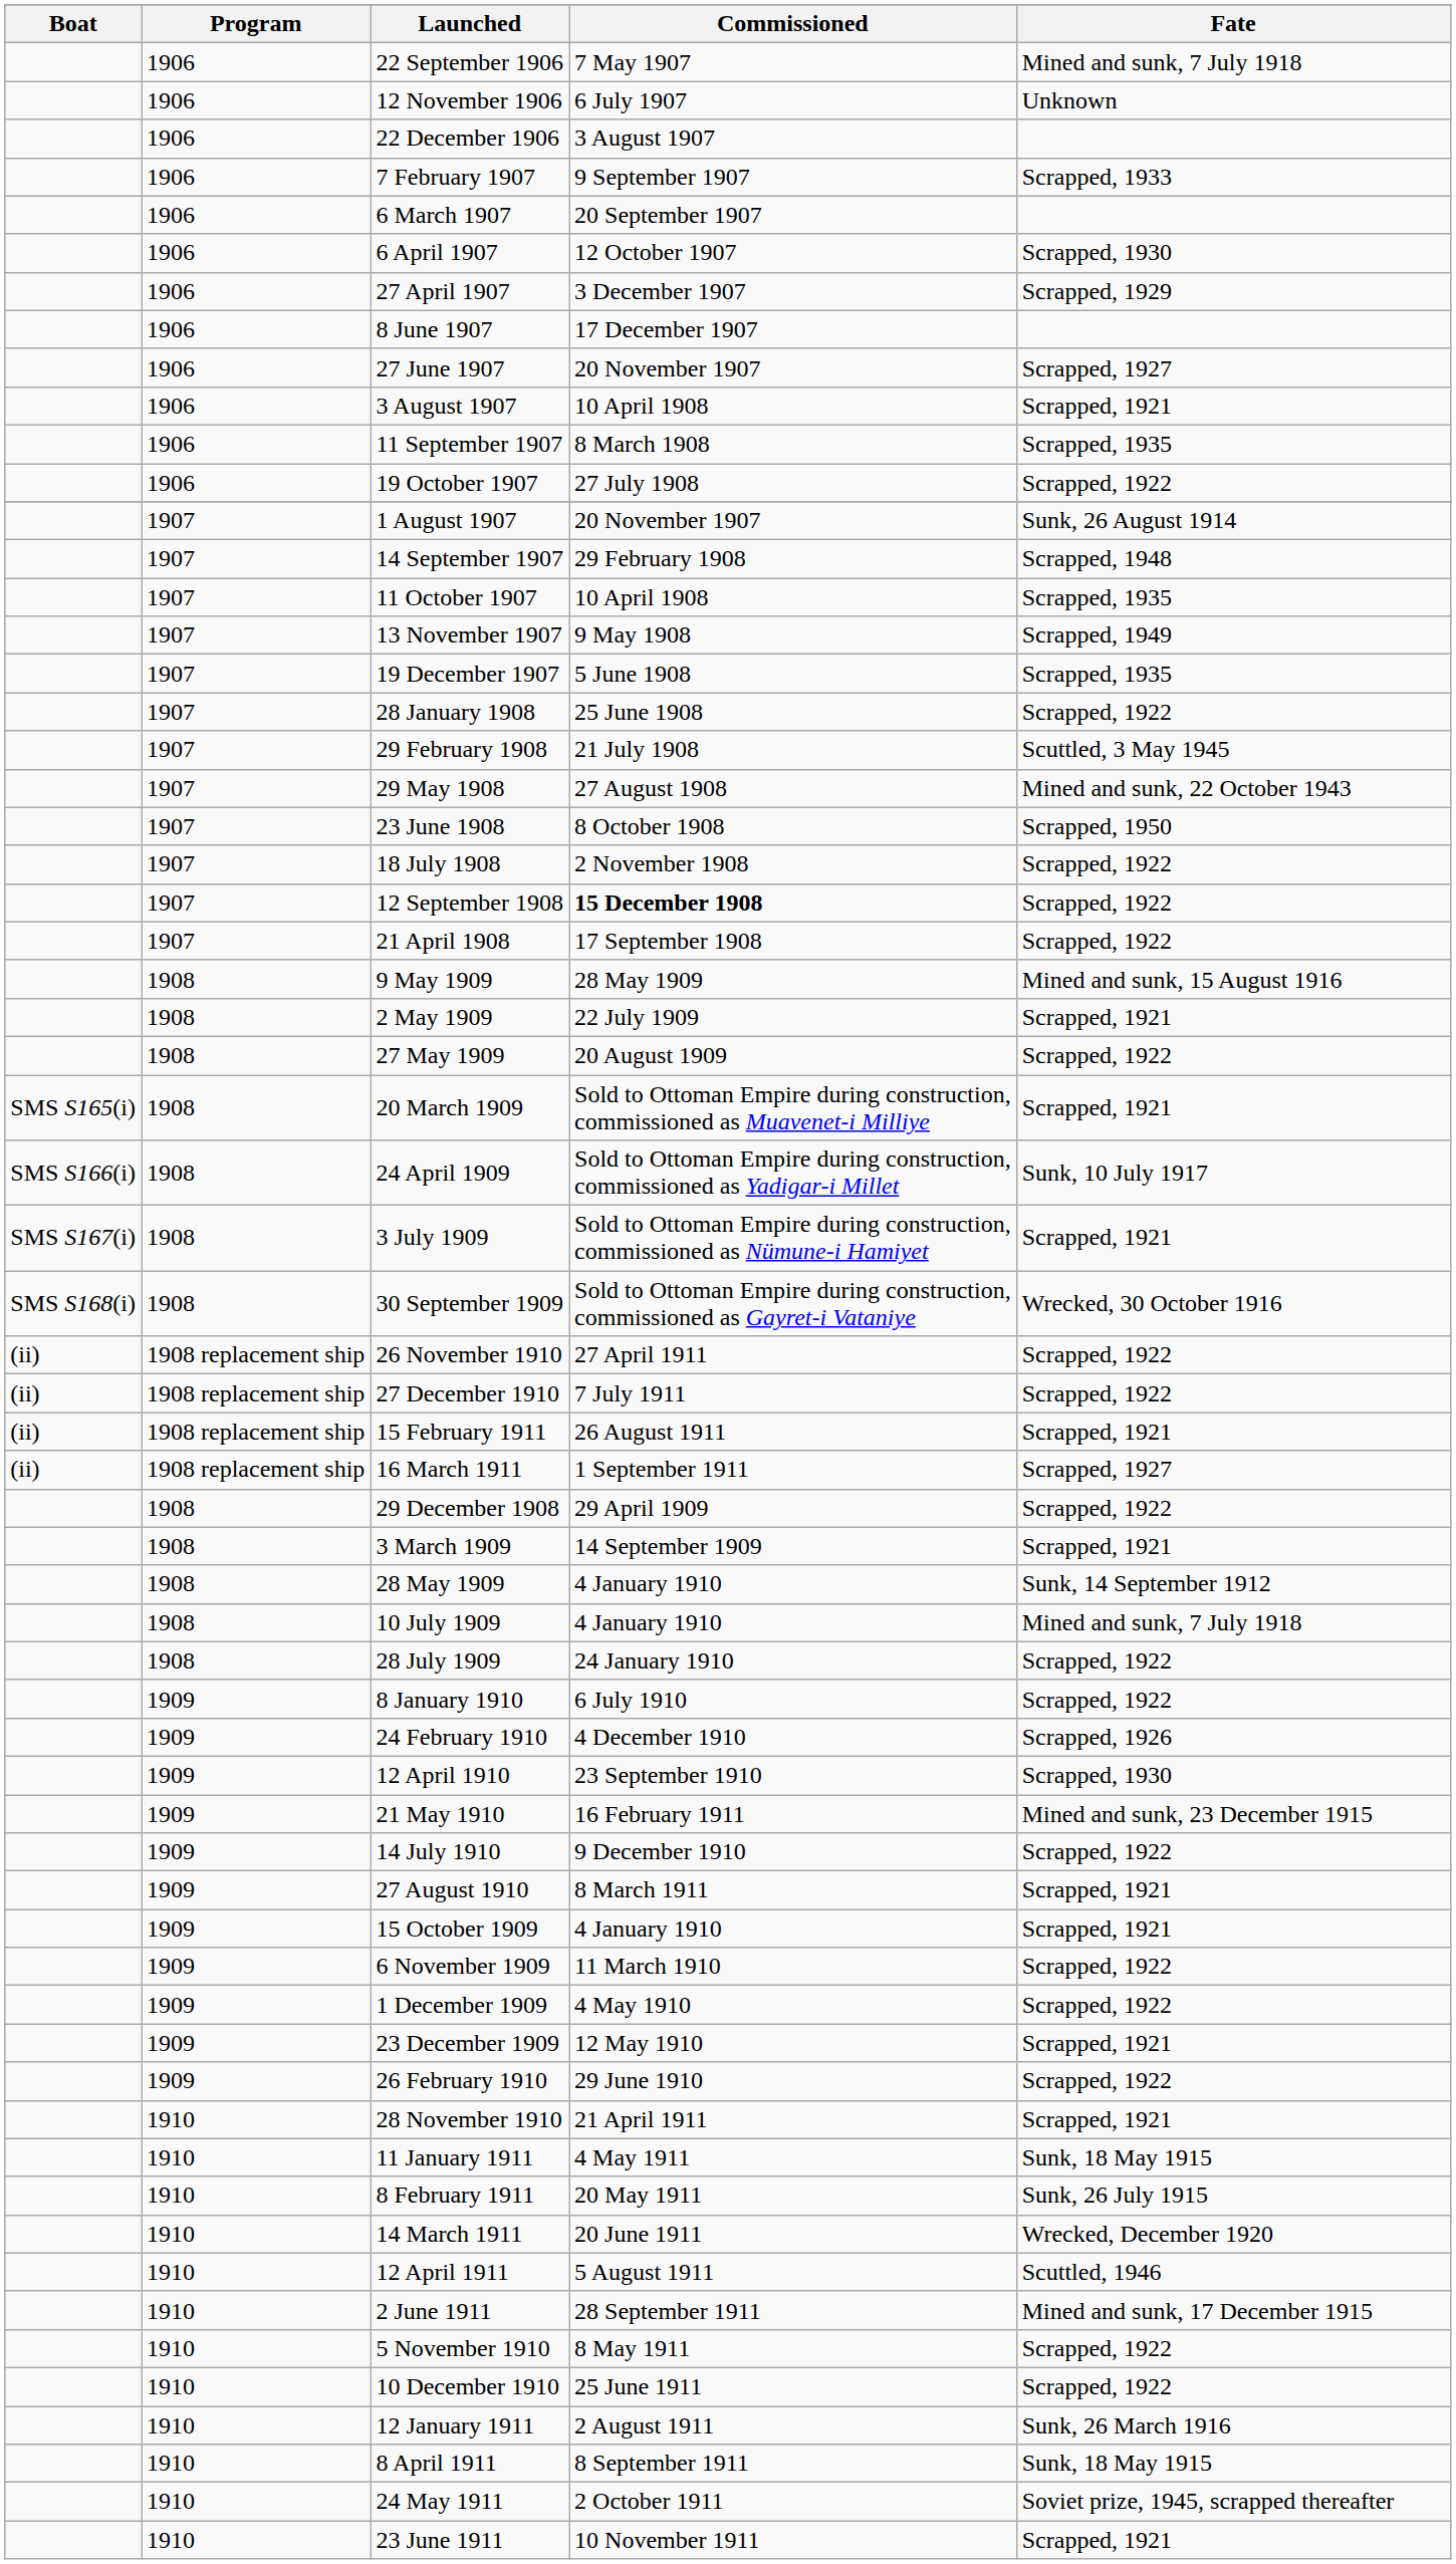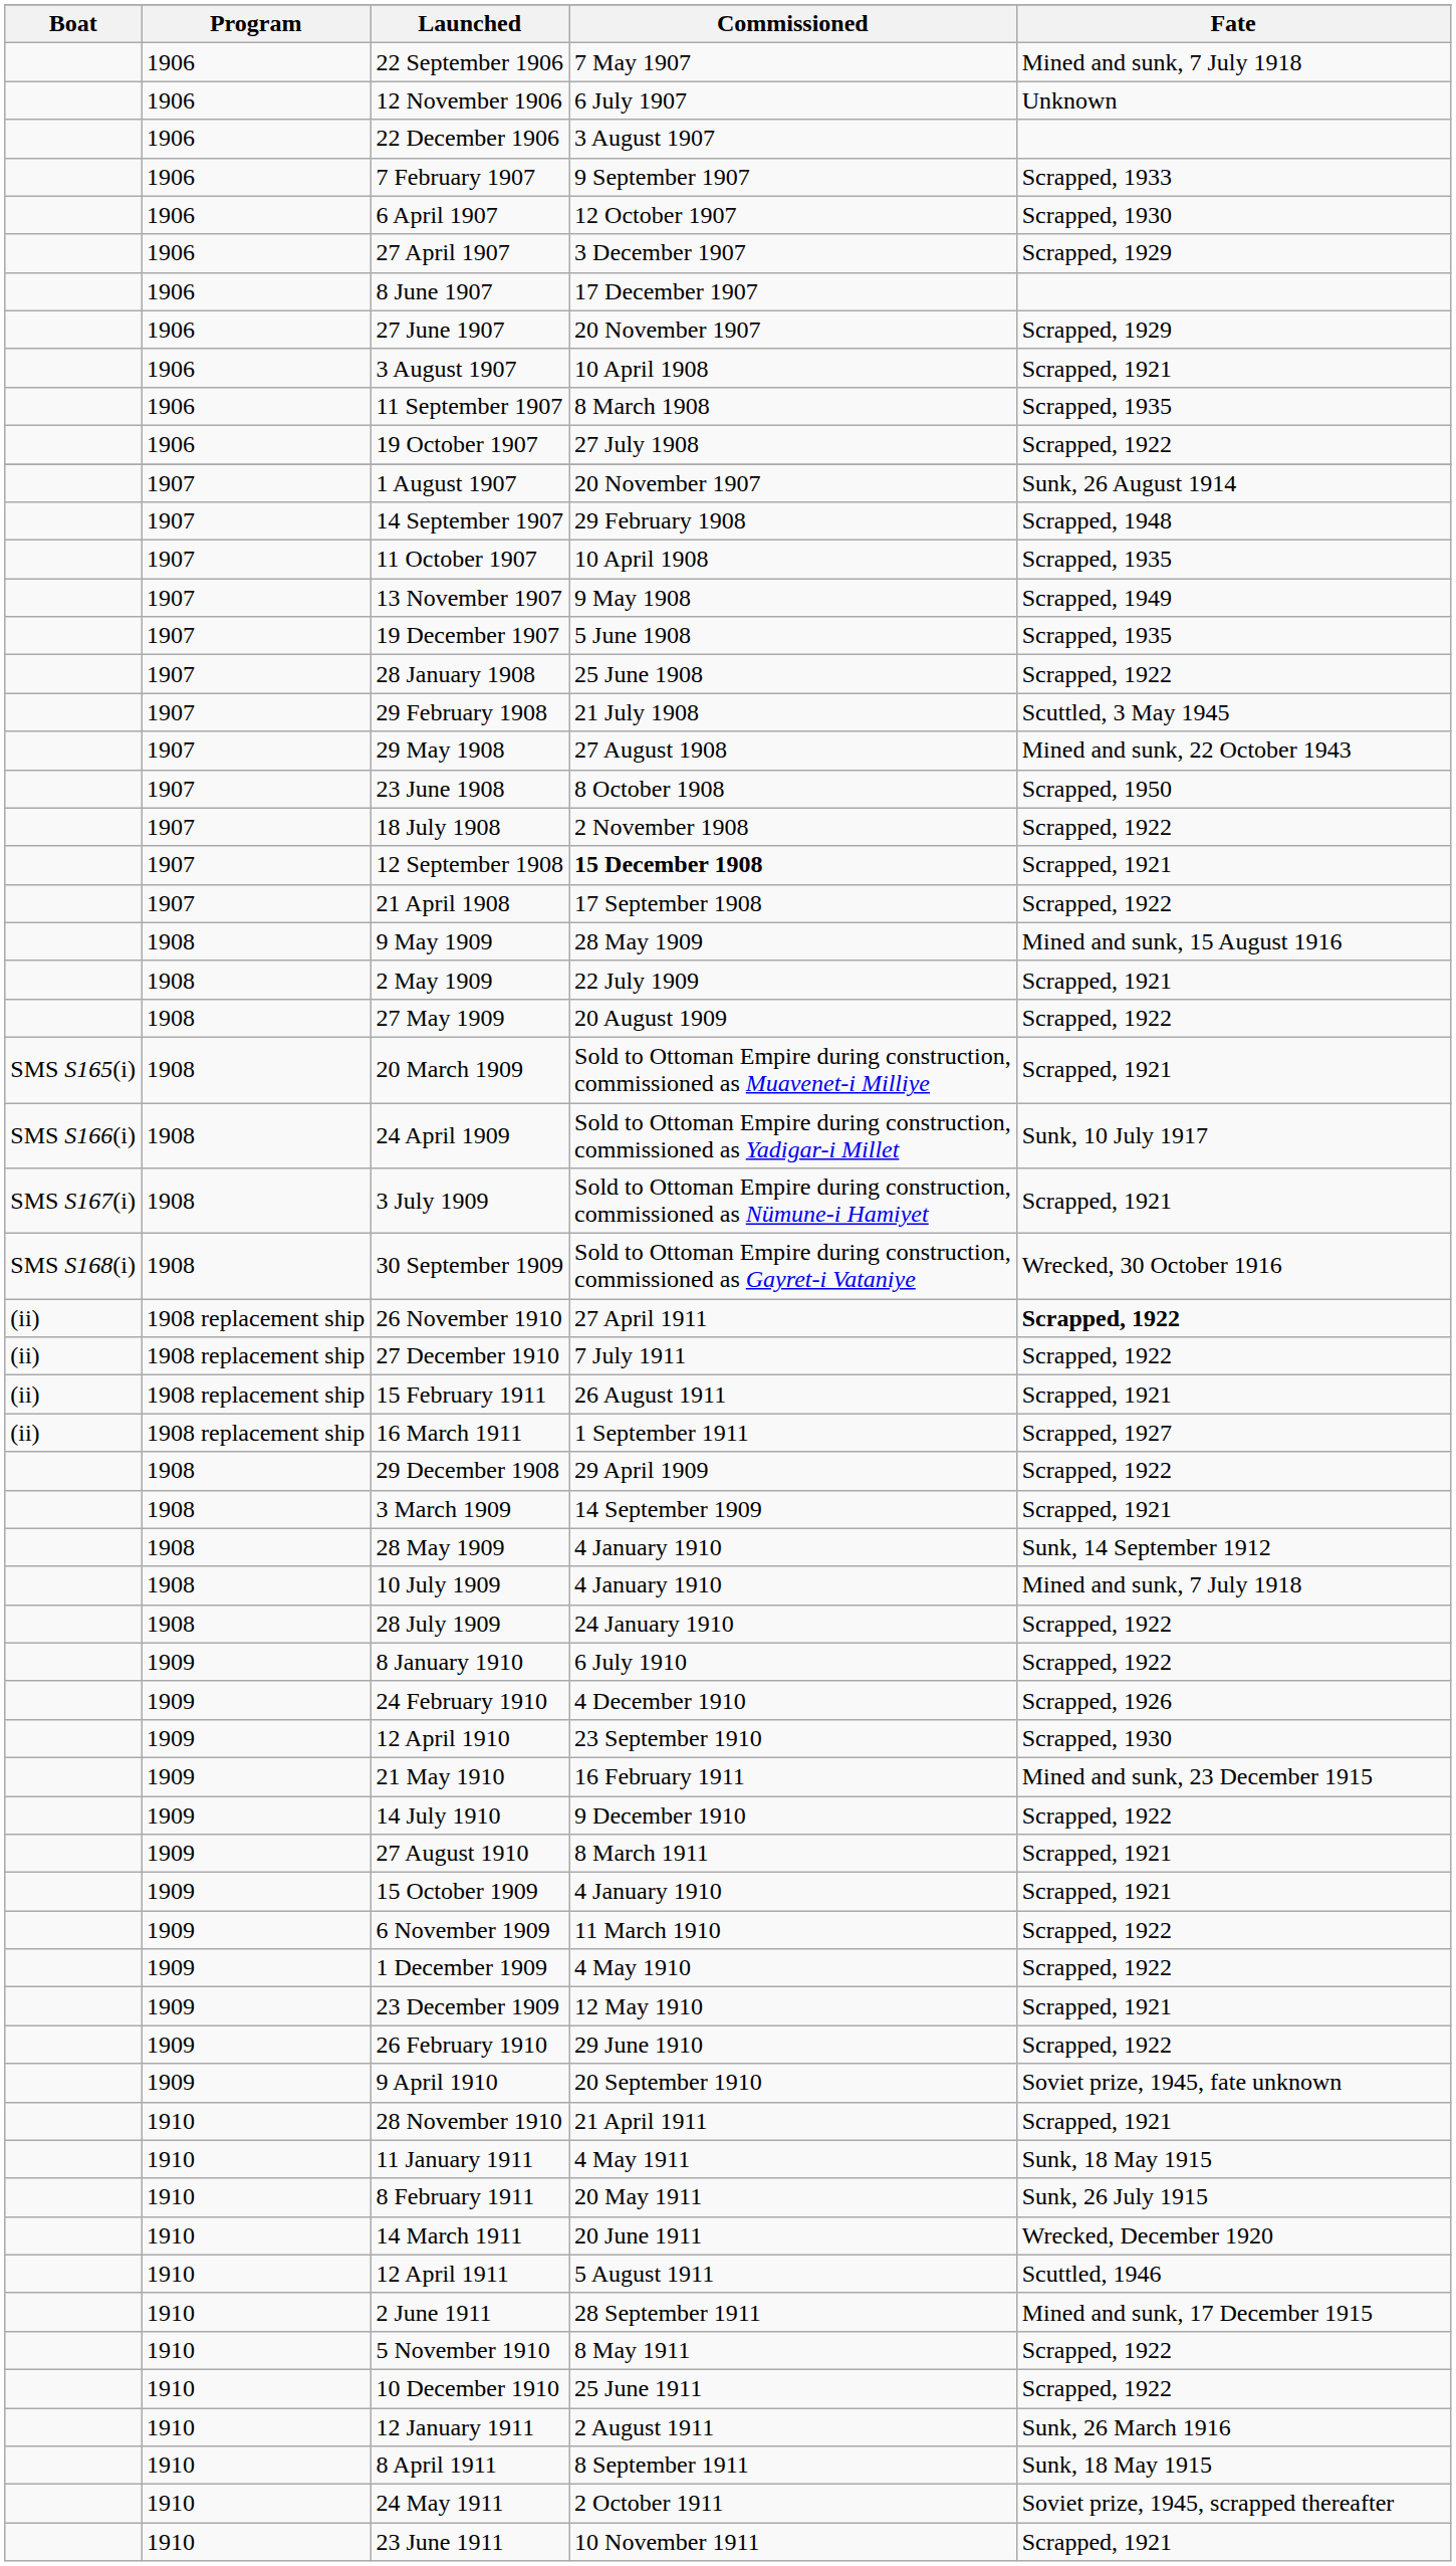 <table class="wikitable nowraplinks">
 <tr>
 </tr>
 <tr>
 <th>Boat</th>
 <th>Program</th>
 <th>Launched</th>
 <th>Commissioned</th>
 <th width=30%>Fate</th>
 </tr>
 <tr>
 <td></td>
 <td>1906</td>
 <td>22 September 1906</td>
 <td>7 May 1907</td>
 <td>Mined and sunk, 7 July 1918</td>
 </tr>
 <tr>
 <td></td>
 <td>1906</td>
 <td>12 November 1906</td>
 <td>6 July 1907</td>
 <td>Unknown</td>
 </tr>
 <tr>
 <td></td>
 <td>1906</td>
 <td>22 December 1906</td>
 <td>3 August 1907</td>
 <td></td>
 </tr>
 <tr>
 <td></td>
 <td>1906</td>
 <td>7 February 1907</td>
 <td>9 September 1907</td>
 <td>Scrapped, 1933</td>
 </tr>
 <tr>
 <td></td>
 <td>1906</td>
-<td>6 March 1907</td>
-<td>20 September 1907</td>
-<td></td>
-</tr>
-<tr>
-<td></td>
-<td>1906</td>
 <td>6 April 1907</td>
 <td>12 October 1907</td>
 <td>Scrapped, 1930</td>
 </tr>
 <tr>
 <td></td>
 <td>1906</td>
 <td>27 April 1907</td>
 <td>3 December 1907</td>
 <td>Scrapped, 1929</td>
 </tr>
 <tr>
 <td></td>
 <td>1906</td>
 <td>8 June 1907</td>
 <td>17 December 1907</td>
 <td></td>
 </tr>
 <tr>
 <td></td>
 <td>1906</td>
 <td>27 June 1907</td>
 <td>20 November 1907</td>
-<td>Scrapped, 1927</td>
+<td>Scrapped, 1929</td>
 </tr>
 <tr>
 <td></td>
 <td>1906</td>
 <td>3 August 1907</td>
 <td>10 April 1908</td>
 <td>Scrapped, 1921</td>
 </tr>
 <tr>
 <td></td>
 <td>1906</td>
 <td>11 September 1907</td>
 <td>8 March 1908</td>
 <td>Scrapped, 1935</td>
 </tr>
 <tr>
 <td></td>
 <td>1906</td>
 <td>19 October 1907</td>
 <td>27 July 1908</td>
 <td>Scrapped, 1922</td>
 </tr>
 <tr>
 </tr>
 <tr>
 <td></td>
 <td>1907</td>
 <td>1 August 1907</td>
 <td>20 November 1907</td>
 <td>Sunk, 26 August 1914</td>
 </tr>
 <tr>
 <td></td>
 <td>1907</td>
 <td>14 September 1907</td>
 <td>29 February 1908</td>
 <td>Scrapped, 1948</td>
 </tr>
 <tr>
 <td></td>
 <td>1907</td>
 <td>11 October 1907</td>
 <td>10 April 1908</td>
 <td>Scrapped, 1935</td>
 </tr>
 <tr>
 <td></td>
 <td>1907</td>
 <td>13 November 1907</td>
 <td>9 May 1908</td>
 <td>Scrapped, 1949</td>
 </tr>
 <tr>
 <td></td>
 <td>1907</td>
 <td>19 December 1907</td>
 <td>5 June 1908</td>
 <td>Scrapped, 1935</td>
 </tr>
 <tr>
 <td></td>
 <td>1907</td>
 <td>28 January 1908</td>
 <td>25 June 1908</td>
 <td>Scrapped, 1922</td>
 </tr>
 <tr>
 <td></td>
 <td>1907</td>
 <td>29 February 1908</td>
 <td>21 July 1908</td>
 <td>Scuttled, 3 May 1945</td>
 </tr>
 <tr>
 <td></td>
 <td>1907</td>
 <td>29 May 1908</td>
 <td>27 August 1908</td>
 <td>Mined and sunk, 22 October 1943</td>
 </tr>
 <tr>
 <td></td>
 <td>1907</td>
 <td>23 June 1908</td>
 <td>8 October 1908</td>
 <td>Scrapped, 1950</td>
 </tr>
 <tr>
 <td></td>
 <td>1907</td>
 <td>18 July 1908</td>
 <td>2 November 1908</td>
 <td>Scrapped, 1922</td>
 </tr>
 <tr>
 <td></td>
 <td>1907</td>
 <td>12 September 1908</td>
 <td><strong>15 December 1908</strong></td>
-<td>Scrapped, 1922</td>
+<td>Scrapped, 1921</td>
 </tr>
 <tr>
 <td></td>
 <td>1907</td>
 <td>21 April 1908</td>
 <td>17 September 1908</td>
 <td>Scrapped, 1922</td>
 </tr>
 <tr>
 <td></td>
 <td>1908</td>
 <td>9 May 1909</td>
 <td>28 May 1909</td>
 <td>Mined and sunk, 15 August 1916</td>
 </tr>
 <tr>
 <td></td>
 <td>1908</td>
 <td>2 May 1909</td>
 <td>22 July 1909</td>
 <td>Scrapped, 1921</td>
 </tr>
 <tr>
 <td></td>
 <td>1908</td>
 <td>27 May 1909</td>
 <td>20 August 1909</td>
 <td>Scrapped, 1922</td>
 </tr>
 <tr>
 <td>SMS <em>S165</em>(i)</td>
 <td>1908</td>
 <td>20 March 1909</td>
 <td>Sold to Ottoman Empire during construction,<br>commissioned as <em><a href='#'>Muavenet-i Milliye</a></em></td>
 <td>Scrapped, 1921</td>
 </tr>
 <tr>
 <td>SMS <em>S166</em>(i)</td>
 <td>1908</td>
 <td>24 April 1909</td>
 <td>Sold to Ottoman Empire during construction,<br>commissioned as <em><a href='#'>Yadigar-i Millet</a></em></td>
 <td>Sunk, 10 July 1917</td>
 </tr>
 <tr>
 <td>SMS <em>S167</em>(i)</td>
 <td>1908</td>
 <td>3 July 1909</td>
 <td>Sold to Ottoman Empire during construction,<br>commissioned as <em><a href='#'>Nümune-i Hamiyet</a></em></td>
 <td>Scrapped, 1921</td>
 </tr>
 <tr>
 <td>SMS <em>S168</em>(i)</td>
 <td>1908</td>
 <td>30 September 1909</td>
 <td>Sold to Ottoman Empire during construction,<br>commissioned as <em><a href='#'>Gayret-i Vataniye</a></em></td>
 <td>Wrecked, 30 October 1916</td>
 </tr>
 <tr>
 <td> (ii)</td>
 <td>1908 replacement ship</td>
 <td>26 November 1910</td>
 <td>27 April 1911</td>
-<td>Scrapped, 1922</td>
+<td><strong>Scrapped, 1922</strong></td>
 </tr>
 <tr>
 <td> (ii)</td>
 <td>1908 replacement ship</td>
 <td>27 December 1910</td>
 <td>7 July 1911</td>
 <td>Scrapped, 1922</td>
 </tr>
 <tr>
 <td> (ii)</td>
 <td>1908 replacement ship</td>
 <td>15 February 1911</td>
 <td>26 August 1911</td>
 <td>Scrapped, 1921</td>
 </tr>
 <tr>
 <td> (ii)</td>
 <td>1908 replacement ship</td>
 <td>16 March 1911</td>
 <td>1 September 1911</td>
 <td>Scrapped, 1927</td>
 </tr>
 <tr>
 <td></td>
 <td>1908</td>
 <td>29 December 1908</td>
 <td>29 April 1909</td>
 <td>Scrapped, 1922</td>
 </tr>
 <tr>
 <td></td>
 <td>1908</td>
 <td>3 March 1909</td>
 <td>14 September 1909</td>
 <td>Scrapped, 1921</td>
 </tr>
 <tr>
 <td></td>
 <td>1908</td>
 <td>28 May 1909</td>
 <td>4 January 1910</td>
 <td>Sunk, 14 September 1912</td>
 </tr>
 <tr>
 <td></td>
 <td>1908</td>
 <td>10 July 1909</td>
 <td>4 January 1910</td>
 <td>Mined and sunk, 7 July 1918</td>
 </tr>
 <tr>
 <td></td>
 <td>1908</td>
 <td>28 July 1909</td>
 <td>24 January 1910</td>
 <td>Scrapped, 1922</td>
 </tr>
 <tr>
 <td></td>
 <td>1909</td>
 <td>8 January 1910</td>
 <td>6 July 1910</td>
 <td>Scrapped, 1922</td>
 </tr>
 <tr>
 <td></td>
 <td>1909</td>
 <td>24 February 1910</td>
 <td>4 December 1910</td>
 <td>Scrapped, 1926</td>
 </tr>
 <tr>
 <td></td>
 <td>1909</td>
 <td>12 April 1910</td>
 <td>23 September 1910</td>
 <td>Scrapped, 1930</td>
 </tr>
 <tr>
 <td></td>
 <td>1909</td>
 <td>21 May 1910</td>
 <td>16 February 1911</td>
 <td>Mined and sunk, 23 December 1915</td>
 </tr>
 <tr>
 <td></td>
 <td>1909</td>
 <td>14 July 1910</td>
 <td>9 December 1910</td>
 <td>Scrapped, 1922</td>
 </tr>
 <tr>
 <td></td>
 <td>1909</td>
 <td>27 August 1910</td>
 <td>8 March 1911</td>
 <td>Scrapped, 1921</td>
 </tr>
 <tr>
 <td></td>
 <td>1909</td>
 <td>15 October 1909</td>
 <td>4 January 1910</td>
 <td>Scrapped, 1921</td>
 </tr>
 <tr>
 <td></td>
 <td>1909</td>
 <td>6 November 1909</td>
 <td>11 March 1910</td>
 <td>Scrapped, 1922</td>
 </tr>
 <tr>
 <td></td>
 <td>1909</td>
 <td>1 December 1909</td>
 <td>4 May 1910</td>
 <td>Scrapped, 1922</td>
 </tr>
 <tr>
 <td></td>
 <td>1909</td>
 <td>23 December 1909</td>
 <td>12 May 1910</td>
 <td>Scrapped, 1921</td>
 </tr>
 <tr>
 <td></td>
 <td>1909</td>
 <td>26 February 1910</td>
 <td>29 June 1910</td>
 <td>Scrapped, 1922</td>
 </tr>
 <tr>
 <td></td>
+<td>1909</td>
+<td>9 April 1910</td>
+<td>20 September 1910</td>
+<td>Soviet prize, 1945, fate unknown</td>
+</tr>
+<tr>
+<td></td>
 <td>1910</td>
 <td>28 November 1910</td>
 <td>21 April 1911</td>
 <td>Scrapped, 1921</td>
 </tr>
 <tr>
 <td></td>
 <td>1910</td>
 <td>11 January 1911</td>
 <td>4 May 1911</td>
 <td>Sunk, 18 May 1915</td>
 </tr>
 <tr>
 <td></td>
 <td>1910</td>
 <td>8 February 1911</td>
 <td>20 May 1911</td>
 <td>Sunk, 26 July 1915</td>
 </tr>
 <tr>
 <td></td>
 <td>1910</td>
 <td>14 March 1911</td>
 <td>20 June 1911</td>
 <td>Wrecked, December 1920</td>
 </tr>
 <tr>
 <td></td>
 <td>1910</td>
 <td>12 April 1911</td>
 <td>5 August 1911</td>
 <td>Scuttled, 1946</td>
 </tr>
 <tr>
 <td></td>
 <td>1910</td>
 <td>2 June 1911</td>
 <td>28 September 1911</td>
 <td>Mined and sunk, 17 December 1915</td>
 </tr>
 <tr>
 <td></td>
 <td>1910</td>
 <td>5 November 1910</td>
 <td>8 May 1911</td>
 <td>Scrapped, 1922</td>
 </tr>
 <tr>
 <td></td>
 <td>1910</td>
 <td>10 December 1910</td>
 <td>25 June 1911</td>
 <td>Scrapped, 1922</td>
 </tr>
 <tr>
 <td></td>
 <td>1910</td>
 <td>12 January 1911</td>
 <td>2 August 1911</td>
 <td>Sunk, 26 March 1916</td>
 </tr>
 <tr>
 <td></td>
 <td>1910</td>
 <td>8 April 1911</td>
 <td>8 September 1911</td>
 <td>Sunk, 18 May 1915</td>
 </tr>
 <tr>
 <td></td>
 <td>1910</td>
 <td>24 May 1911</td>
 <td>2 October 1911</td>
 <td>Soviet prize, 1945, scrapped thereafter</td>
 </tr>
 <tr>
 <td></td>
 <td>1910</td>
 <td>23 June 1911</td>
 <td>10 November 1911</td>
 <td>Scrapped, 1921</td>
 </tr>
 </table>
